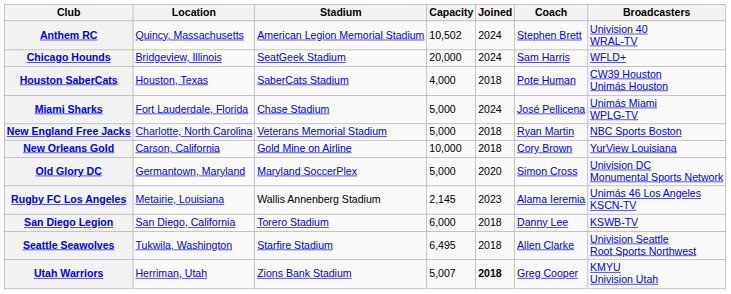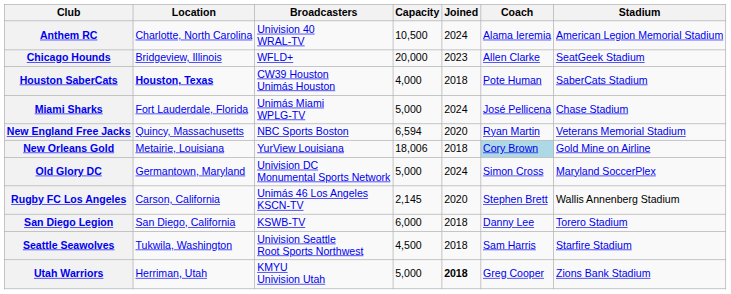 <table class="wikitable sortable plainrowheaders">
 <tr>
 <th scope="col">Club</th>
 <th scope="col">Location</th>
-<th scope="col">Stadium</th>
+<th scope="col">Broadcasters</th>
 <th scope="col">Capacity</th>
 <th scope="col">Joined</th>
 <th scope="col">Coach</th>
-<th scope="col">Broadcasters</th>
+<th scope="col">Stadium</th>
 </tr>
 <tr>
 <th scope="row"><a href='#'><strong>Anthem RC</strong></a></th>
-<td><a href='#'>Quincy, Massachusetts</a></td>
+<td><a href='#'>Charlotte, North Carolina</a></td>
+<td><a href='#'>Univision 40</a><br><a href='#'>WRAL-TV</a></td>
+<td>10,500</td>
+<td>2024</td>
+<td> <a href='#'>Alama Ieremia</a></td>
 <td><a href='#'>American Legion Memorial Stadium</a></td>
-<td>10,502</td>
-<td>2024</td>
-<td> <a href='#'>Stephen Brett</a></td>
-<td><a href='#'>Univision 40</a><br><a href='#'>WRAL-TV</a></td>
 </tr>
 <tr>
 <th scope="row"><a href='#'><strong>Chicago Hounds</strong></a></th>
 <td><a href='#'>Bridgeview, Illinois</a></td>
+<td><a href='#'>WFLD+</a></td>
+<td>20,000</td>
+<td>2023</td>
+<td> <a href='#'>Allen Clarke</a></td>
 <td><a href='#'>SeatGeek Stadium</a></td>
-<td>20,000</td>
-<td>2024</td>
-<td> <a href='#'>Sam Harris</a></td>
-<td><a href='#'>WFLD+</a></td>
 </tr>
 <tr>
 <th scope="row"><strong><a href='#'>Houston SaberCats</a></strong></th>
-<td><a href='#'>Houston, Texas</a></td>
-<td><a href='#'>SaberCats Stadium</a></td>
+<td><strong><a href='#'>Houston, Texas</a></strong></td>
+<td><a href='#'>CW39 Houston</a><br><a href='#'>Unimás Houston</a></td>
 <td>4,000</td>
 <td>2018</td>
 <td> <a href='#'>Pote Human</a></td>
-<td><a href='#'>CW39 Houston</a><br><a href='#'>Unimás Houston</a></td>
+<td><a href='#'>SaberCats Stadium</a></td>
 </tr>
 <tr>
 <th scope="row"><a href='#'><strong>Miami Sharks</strong></a></th>
 <td><a href='#'>Fort Lauderdale, Florida</a></td>
-<td><a href='#'>Chase Stadium</a></td>
+<td><a href='#'>Unimás Miami</a><br><a href='#'>WPLG-TV</a></td>
 <td>5,000</td>
 <td>2024</td>
 <td> <a href='#'>José Pellicena</a></td>
-<td><a href='#'>Unimás Miami</a><br><a href='#'>WPLG-TV</a></td>
+<td><a href='#'>Chase Stadium</a></td>
 </tr>
 <tr>
 <th scope="row"><strong><a href='#'>New England Free Jacks</a></strong></th>
-<td><a href='#'>Charlotte, North Carolina</a></td>
+<td><a href='#'>Quincy, Massachusetts</a></td>
+<td><a href='#'>NBC Sports Boston</a></td>
+<td>6,594</td>
+<td>2020</td>
+<td> <a href='#'>Ryan Martin</a></td>
 <td><a href='#'>Veterans Memorial Stadium</a></td>
-<td>5,000</td>
-<td>2018</td>
-<td> <a href='#'>Ryan Martin</a></td>
-<td><a href='#'>NBC Sports Boston</a></td>
 </tr>
 <tr>
 <th scope="row"><strong><a href='#'>New Orleans Gold</a></strong></th>
-<td><a href='#'>Carson, California</a></td>
+<td><a href='#'>Metairie, Louisiana</a></td>
+<td><a href='#'>YurView Louisiana</a></td>
+<td>18,006</td>
+<td>2018</td>
+<td style="background: lightblue;"> <a href='#'>Cory Brown</a></td>
 <td style="padding-right:2px;"><a href='#'>Gold Mine on Airline</a></td>
-<td>10,000</td>
-<td>2018</td>
-<td> <a href='#'>Cory Brown</a></td>
-<td><a href='#'>YurView Louisiana</a></td>
 </tr>
 <tr>
 <th scope="row"><strong><a href='#'>Old Glory DC</a></strong></th>
 <td><a href='#'>Germantown, Maryland</a></td>
+<td><a href='#'>Univision DC</a><br><a href='#'>Monumental Sports Network</a></td>
+<td>5,000</td>
+<td>2024</td>
+<td> <a href='#'>Simon Cross</a></td>
 <td><a href='#'>Maryland SoccerPlex</a></td>
-<td>5,000</td>
-<td>2020</td>
-<td> <a href='#'>Simon Cross</a></td>
-<td><a href='#'>Univision DC</a><br><a href='#'>Monumental Sports Network</a></td>
 </tr>
 <tr>
 <th scope="row"><a href='#'><strong>Rugby FC Los Angeles</strong></a></th>
-<td><a href='#'>Metairie, Louisiana</a></td>
+<td><a href='#'>Carson, California</a></td>
+<td><a href='#'>Unimás 46 Los Angeles</a><br><a href='#'>KSCN-TV</a></td>
+<td>2,145</td>
+<td>2020</td>
+<td> <a href='#'>Stephen Brett</a></td>
 <td>Wallis Annenberg Stadium</td>
-<td>2,145</td>
-<td>2023</td>
-<td> <a href='#'>Alama Ieremia</a></td>
-<td><a href='#'>Unimás 46 Los Angeles</a><br><a href='#'>KSCN-TV</a></td>
 </tr>
 <tr>
 <th scope="row"><strong><a href='#'>San Diego Legion</a></strong></th>
 <td><a href='#'>San Diego, California</a></td>
-<td><a href='#'>Torero Stadium</a></td>
+<td><a href='#'>KSWB-TV</a></td>
 <td>6,000</td>
 <td>2018</td>
 <td> <a href='#'>Danny Lee</a></td>
-<td><a href='#'>KSWB-TV</a></td>
+<td><a href='#'>Torero Stadium</a></td>
 </tr>
 <tr>
 <th scope="row"><strong><a href='#'>Seattle Seawolves</a></strong></th>
 <td><a href='#'>Tukwila, Washington</a></td>
+<td><a href='#'>Univision Seattle</a><br><a href='#'>Root Sports Northwest</a></td>
+<td>4,500</td>
+<td>2018</td>
+<td> <a href='#'>Sam Harris</a></td>
 <td><a href='#'>Starfire Stadium</a></td>
-<td>6,495</td>
-<td>2018</td>
-<td> <a href='#'>Allen Clarke</a></td>
-<td><a href='#'>Univision Seattle</a><br><a href='#'>Root Sports Northwest</a></td>
 </tr>
 <tr>
 <th scope="row"><strong><a href='#'>Utah Warriors</a></strong></th>
 <td><a href='#'>Herriman, Utah</a></td>
-<td><a href='#'>Zions Bank Stadium</a></td>
-<td>5,007</td>
+<td><a href='#'>KMYU</a><br><a href='#'>Univision Utah</a></td>
+<td>5,000</td>
 <td><strong>2018</strong></td>
 <td> <a href='#'>Greg Cooper</a></td>
-<td><a href='#'>KMYU</a><br><a href='#'>Univision Utah</a></td>
+<td><a href='#'>Zions Bank Stadium</a></td>
 </tr>
 </table>
